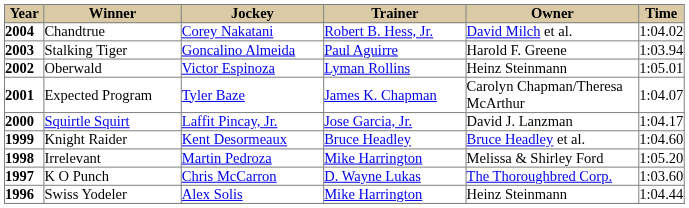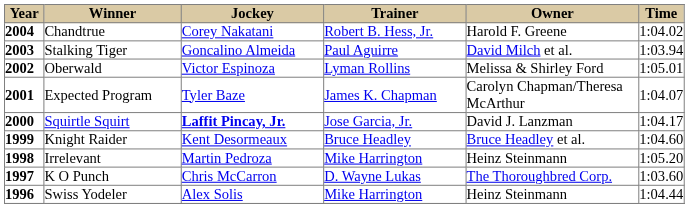 <table class = "sortable" | border="1" cellpadding="0" style="border-collapse: collapse; font-size:90%">
 <tr bgcolor="#DACAA5" align="center">
 <td width="38px"><strong>Year</strong><br></td>
 <td width="135px"><strong>Winner</strong><br></td>
 <td width="140px"><strong>Jockey</strong><br></td>
 <td width="140px"><strong>Trainer</strong><br></td>
 <td width="170px"><strong>Owner</strong><br></td>
 <td><strong>Time</strong></td>
 </tr>
 <tr>
 <td><strong>2004</strong></td>
 <td>Chandtrue</td>
 <td><a href='#'>Corey Nakatani</a></td>
 <td><a href='#'>Robert B. Hess, Jr.</a></td>
-<td><a href='#'>David Milch</a> et al.</td>
+<td>Harold F. Greene</td>
 <td>1:04.02</td>
 </tr>
 <tr>
 <td><strong>2003</strong></td>
 <td>Stalking Tiger</td>
 <td><a href='#'>Goncalino Almeida</a></td>
 <td><a href='#'>Paul Aguirre</a></td>
-<td>Harold F. Greene</td>
+<td><a href='#'>David Milch</a> et al.</td>
 <td>1:03.94</td>
 </tr>
 <tr>
 <td><strong>2002</strong></td>
 <td>Oberwald</td>
 <td><a href='#'>Victor Espinoza</a></td>
 <td><a href='#'>Lyman Rollins</a></td>
-<td>Heinz Steinmann</td>
+<td>Melissa & Shirley Ford</td>
 <td>1:05.01</td>
 </tr>
 <tr>
 <td><strong>2001</strong></td>
 <td>Expected Program</td>
 <td><a href='#'>Tyler Baze</a></td>
 <td><a href='#'>James K. Chapman</a></td>
 <td>Carolyn Chapman/Theresa McArthur</td>
 <td>1:04.07</td>
 </tr>
 <tr>
 <td><strong>2000</strong></td>
 <td><a href='#'>Squirtle Squirt</a></td>
-<td><a href='#'>Laffit Pincay, Jr.</a></td>
+<td><strong><a href='#'>Laffit Pincay, Jr.</a></strong></td>
 <td><a href='#'>Jose Garcia, Jr.</a></td>
 <td>David J. Lanzman</td>
 <td>1:04.17</td>
 </tr>
 <tr>
 <td><strong>1999</strong></td>
 <td>Knight Raider</td>
 <td><a href='#'>Kent Desormeaux</a></td>
 <td><a href='#'>Bruce Headley</a></td>
 <td><a href='#'>Bruce Headley</a> et al.</td>
 <td>1:04.60</td>
 </tr>
 <tr>
 <td><strong>1998</strong></td>
 <td>Irrelevant</td>
 <td><a href='#'>Martin Pedroza</a></td>
 <td><a href='#'>Mike Harrington</a></td>
-<td>Melissa & Shirley Ford</td>
+<td>Heinz Steinmann</td>
 <td>1:05.20</td>
 </tr>
 <tr>
 <td><strong>1997</strong></td>
 <td>K O Punch</td>
 <td><a href='#'>Chris McCarron</a></td>
 <td><a href='#'>D. Wayne Lukas</a></td>
 <td><a href='#'>The Thoroughbred Corp.</a></td>
 <td>1:03.60</td>
 </tr>
 <tr>
 <td><strong>1996</strong></td>
 <td>Swiss Yodeler</td>
 <td><a href='#'>Alex Solis</a></td>
 <td><a href='#'>Mike Harrington</a></td>
 <td>Heinz Steinmann</td>
 <td>1:04.44</td>
 </tr>
 <tr>
 </tr>
 </table>
